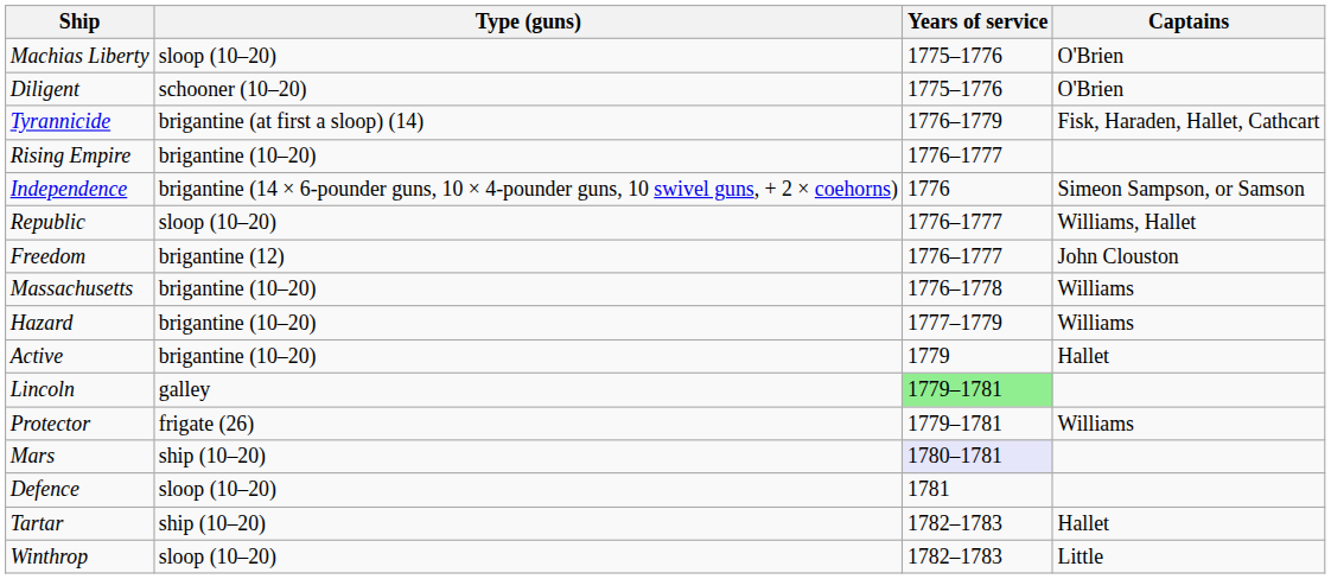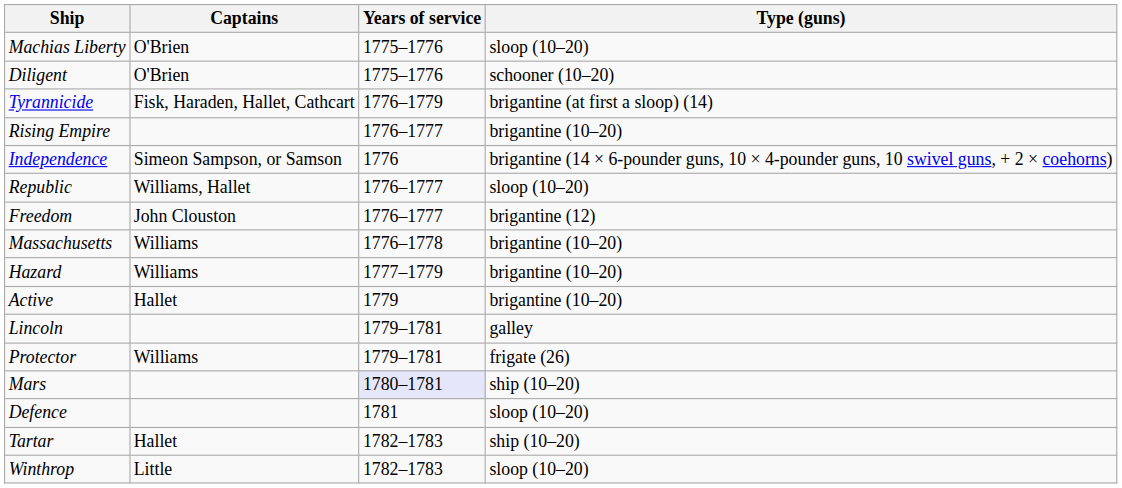 <table class="wikitable" border="1">
 <tr>
 <th>Ship</th>
+<th>Captains</th>
+<th>Years of service</th>
 <th>Type (guns)</th>
-<th>Years of service</th>
-<th>Captains</th>
 </tr>
 <tr>
 <td><em>Machias Liberty</em></td>
+<td>O'Brien</td>
+<td>1775–1776</td>
 <td>sloop (10–20)</td>
-<td>1775–1776</td>
-<td>O'Brien</td>
 </tr>
 <tr>
 <td><em>Diligent</em></td>
+<td>O'Brien</td>
+<td>1775–1776</td>
 <td>schooner (10–20)</td>
-<td>1775–1776</td>
-<td>O'Brien</td>
 </tr>
 <tr>
 <td><a href='#'><em>Tyrannicide</em></a></td>
+<td>Fisk, Haraden, Hallet, Cathcart</td>
+<td>1776–1779</td>
 <td>brigantine (at first a sloop) (14)</td>
-<td>1776–1779</td>
-<td>Fisk, Haraden, Hallet, Cathcart</td>
 </tr>
 <tr>
 <td><em>Rising Empire</em></td>
+<td></td>
+<td>1776–1777</td>
 <td>brigantine (10–20)</td>
-<td>1776–1777</td>
-<td></td>
 </tr>
 <tr>
 <td><a href='#'><em>Independence</em></a></td>
+<td>Simeon Sampson, or Samson</td>
+<td>1776</td>
 <td>brigantine (14 × 6-pounder guns, 10 × 4-pounder guns, 10 <a href='#'>swivel guns</a>, + 2 × <a href='#'>coehorns</a>)</td>
-<td>1776</td>
-<td>Simeon Sampson, or Samson</td>
 </tr>
 <tr>
 <td><em>Republic</em></td>
+<td>Williams, Hallet</td>
+<td>1776–1777</td>
 <td>sloop (10–20)</td>
-<td>1776–1777</td>
-<td>Williams, Hallet</td>
 </tr>
 <tr>
 <td><em>Freedom</em></td>
+<td>John Clouston</td>
+<td>1776–1777</td>
 <td>brigantine (12)</td>
-<td>1776–1777</td>
-<td>John Clouston</td>
 </tr>
 <tr>
 <td><em>Massachusetts</em></td>
+<td>Williams</td>
+<td>1776–1778</td>
 <td>brigantine (10–20)</td>
-<td>1776–1778</td>
-<td>Williams</td>
 </tr>
 <tr>
 <td><em>Hazard</em></td>
+<td>Williams</td>
+<td>1777–1779</td>
 <td>brigantine (10–20)</td>
-<td>1777–1779</td>
-<td>Williams</td>
 </tr>
 <tr>
 <td><em>Active</em></td>
+<td>Hallet</td>
+<td>1779</td>
 <td>brigantine (10–20)</td>
-<td>1779</td>
-<td>Hallet</td>
 </tr>
 <tr>
 <td><em>Lincoln</em></td>
+<td></td>
+<td>1779–1781</td>
 <td>galley</td>
-<td style="background: lightgreen;">1779–1781</td>
-<td></td>
 </tr>
 <tr>
 <td><em>Protector</em></td>
+<td>Williams</td>
+<td>1779–1781</td>
 <td>frigate (26)</td>
-<td>1779–1781</td>
-<td>Williams</td>
 </tr>
 <tr>
 <td><em>Mars</em></td>
+<td></td>
+<td style="background: lavender;">1780–1781</td>
 <td>ship (10–20)</td>
-<td style="background: lavender;">1780–1781</td>
-<td></td>
 </tr>
 <tr>
 <td><em>Defence</em></td>
+<td></td>
+<td>1781</td>
 <td>sloop (10–20)</td>
-<td>1781</td>
-<td></td>
 </tr>
 <tr>
 <td><em>Tartar</em></td>
+<td>Hallet</td>
+<td>1782–1783</td>
 <td>ship (10–20)</td>
-<td>1782–1783</td>
-<td>Hallet</td>
 </tr>
 <tr>
 <td><em>Winthrop</em></td>
+<td>Little</td>
+<td>1782–1783</td>
 <td>sloop (10–20)</td>
-<td>1782–1783</td>
-<td>Little</td>
 </tr>
 </table>
